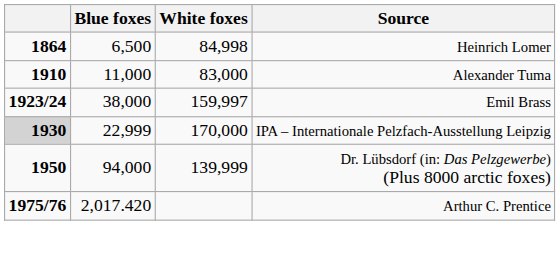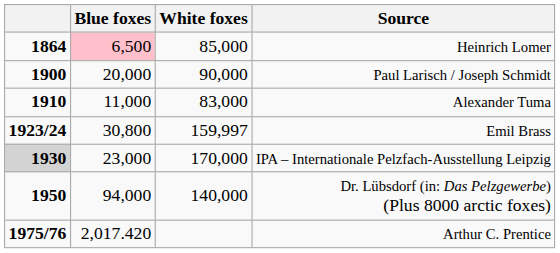 <table class="wikitable" style="text-align:right">
 <tr>
 <th></th>
 <th>Blue foxes</th>
 <th>White foxes</th>
 <th>Source</th>
 </tr>
 <tr>
 <td><strong>1864</strong></td>
-<td>6,500</td>
-<td>84,998</td>
+<td style="background: pink;">6,500</td>
+<td>85,000</td>
 <td><small>Heinrich Lomer</small></td>
+</tr>
+<tr>
+<td><strong>1900</strong></td>
+<td>20,000</td>
+<td>90,000</td>
+<td><small>Paul Larisch / Joseph Schmidt</small></td>
 </tr>
 <tr>
 <td><strong>1910</strong></td>
 <td>11,000</td>
 <td>83,000</td>
 <td><small>Alexander Tuma</small></td>
 </tr>
 <tr>
 <td><strong>1923/24</strong></td>
-<td>38,000</td>
+<td>30,800</td>
 <td>159,997</td>
 <td><small>Emil Brass</small></td>
 </tr>
 <tr>
 <td style="background: lightgrey;"><strong>1930</strong></td>
-<td>22,999</td>
+<td>23,000</td>
 <td>170,000</td>
 <td><small>IPA – Internationale Pelzfach-Ausstellung Leipzig</small></td>
 </tr>
 <tr>
 <td><strong>1950</strong></td>
 <td>94,000</td>
-<td>139,999</td>
+<td>140,000</td>
 <td><small>Dr. Lübsdorf (in: <em>Das Pelzgewerbe</em>)</small><br>(Plus 8000 arctic foxes)</td>
 </tr>
 <tr>
 <td><strong>1975/76</strong></td>
 <td>2,017.420</td>
 <td></td>
 <td><small>Arthur C. Prentice</small></td>
 </tr>
 </table>
